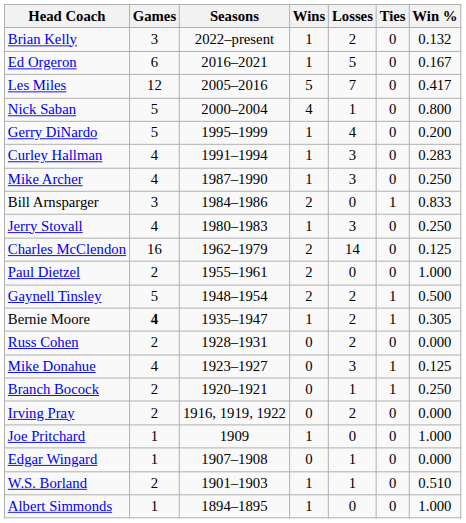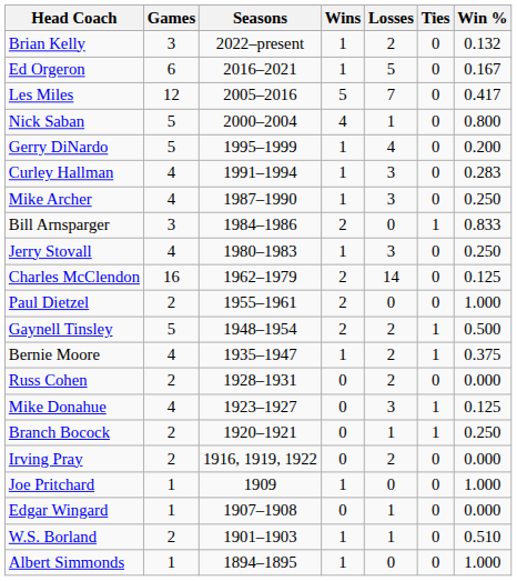 <table class="sortable wikitable" style="text-align:center">
 <tr>
 <th>Head Coach</th>
 <th>Games</th>
 <th>Seasons</th>
 <th>Wins</th>
 <th>Losses</th>
 <th>Ties</th>
 <th>Win %</th>
 </tr>
 <tr>
 <td align="left"><a href='#'>Brian Kelly</a></td>
 <td>3</td>
 <td>2022–present</td>
 <td>1</td>
 <td>2</td>
 <td>0</td>
 <td>0.132</td>
 </tr>
 <tr>
 <td align="left"><a href='#'>Ed Orgeron</a></td>
 <td>6</td>
 <td>2016–2021</td>
 <td>1</td>
 <td>5</td>
 <td>0</td>
 <td>0.167</td>
 </tr>
 <tr>
 <td align="left"><a href='#'>Les Miles</a></td>
 <td>12</td>
 <td>2005–2016</td>
 <td>5</td>
 <td>7</td>
 <td>0</td>
 <td>0.417</td>
 </tr>
 <tr>
 <td align="left"><a href='#'>Nick Saban</a></td>
 <td>5</td>
 <td>2000–2004</td>
 <td>4</td>
 <td>1</td>
 <td>0</td>
 <td>0.800</td>
 </tr>
 <tr>
 <td align="left"><a href='#'>Gerry DiNardo</a></td>
 <td>5</td>
 <td>1995–1999</td>
 <td>1</td>
 <td>4</td>
 <td>0</td>
 <td>0.200</td>
 </tr>
 <tr>
 <td align="left"><a href='#'>Curley Hallman</a></td>
 <td>4</td>
 <td>1991–1994</td>
 <td>1</td>
 <td>3</td>
 <td>0</td>
 <td>0.283</td>
 </tr>
 <tr>
 <td align="left"><a href='#'>Mike Archer</a></td>
 <td>4</td>
 <td>1987–1990</td>
 <td>1</td>
 <td>3</td>
 <td>0</td>
 <td>0.250</td>
 </tr>
 <tr>
 <td align="left">Bill Arnsparger</td>
 <td>3</td>
 <td>1984–1986</td>
 <td>2</td>
 <td>0</td>
 <td>1</td>
 <td>0.833</td>
 </tr>
 <tr>
 <td align="left"><a href='#'>Jerry Stovall</a></td>
 <td>4</td>
 <td>1980–1983</td>
 <td>1</td>
 <td>3</td>
 <td>0</td>
 <td>0.250</td>
 </tr>
 <tr>
 <td align="left"><a href='#'>Charles McClendon</a></td>
 <td>16</td>
 <td>1962–1979</td>
 <td>2</td>
 <td>14</td>
 <td>0</td>
 <td>0.125</td>
 </tr>
 <tr>
 <td align="left"><a href='#'>Paul Dietzel</a></td>
 <td>2</td>
 <td>1955–1961</td>
 <td>2</td>
 <td>0</td>
 <td>0</td>
 <td>1.000</td>
 </tr>
 <tr>
 <td align="left"><a href='#'>Gaynell Tinsley</a></td>
 <td>5</td>
 <td>1948–1954</td>
 <td>2</td>
 <td>2</td>
 <td>1</td>
 <td>0.500</td>
 </tr>
 <tr>
 <td align="left">Bernie Moore</td>
-<td><strong>4</strong></td>
+<td>4</td>
 <td>1935–1947</td>
 <td>1</td>
 <td>2</td>
 <td>1</td>
-<td>0.305</td>
+<td>0.375</td>
 </tr>
 <tr>
 <td align="left"><a href='#'>Russ Cohen</a></td>
 <td>2</td>
 <td>1928–1931</td>
 <td>0</td>
 <td>2</td>
 <td>0</td>
 <td>0.000</td>
 </tr>
 <tr>
 <td align="left"><a href='#'>Mike Donahue</a></td>
 <td>4</td>
 <td>1923–1927</td>
 <td>0</td>
 <td>3</td>
 <td>1</td>
 <td>0.125</td>
 </tr>
 <tr>
 <td align="left"><a href='#'>Branch Bocock</a></td>
 <td>2</td>
 <td>1920–1921</td>
 <td>0</td>
 <td>1</td>
 <td>1</td>
 <td>0.250</td>
 </tr>
 <tr>
 <td align="left"><a href='#'>Irving Pray</a></td>
 <td>2</td>
 <td>1916, 1919, 1922</td>
 <td>0</td>
 <td>2</td>
 <td>0</td>
 <td>0.000</td>
 </tr>
 <tr>
 <td align="left"><a href='#'>Joe Pritchard</a></td>
 <td>1</td>
 <td>1909</td>
 <td>1</td>
 <td>0</td>
 <td>0</td>
 <td>1.000</td>
 </tr>
 <tr>
 <td align="left"><a href='#'>Edgar Wingard</a></td>
 <td>1</td>
 <td>1907–1908</td>
 <td>0</td>
 <td>1</td>
 <td>0</td>
 <td>0.000</td>
 </tr>
 <tr>
 <td align="left"><a href='#'>W.S. Borland</a></td>
 <td>2</td>
 <td>1901–1903</td>
 <td>1</td>
 <td>1</td>
 <td>0</td>
 <td>0.510</td>
 </tr>
 <tr>
 <td align="left"><a href='#'>Albert Simmonds</a></td>
 <td>1</td>
 <td>1894–1895</td>
 <td>1</td>
 <td>0</td>
 <td>0</td>
 <td>1.000</td>
 </tr>
 </table>
